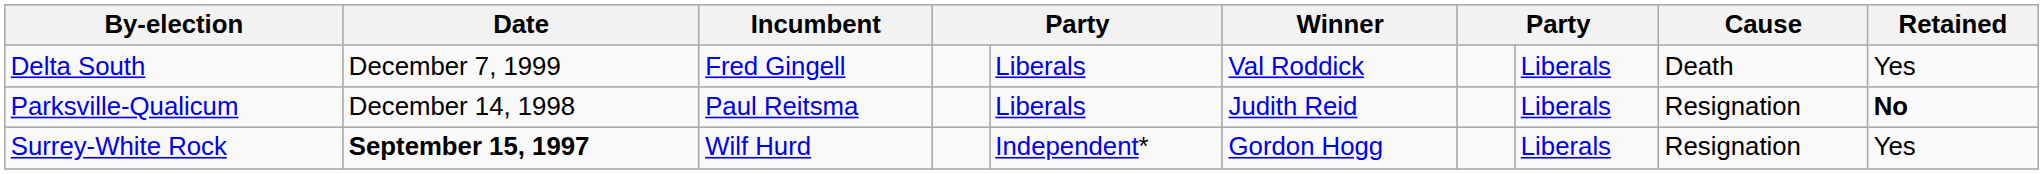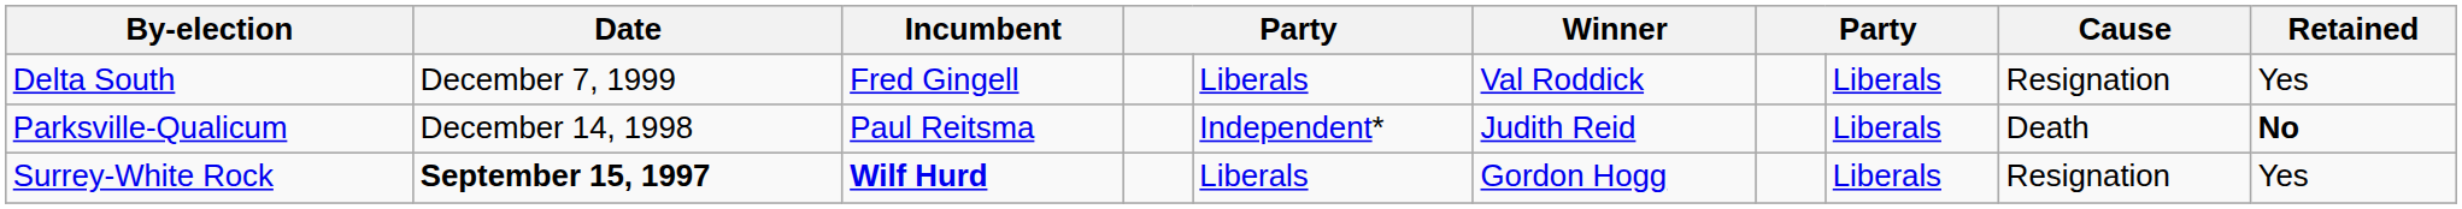 <table class=wikitable style="width:100%">
 <tr>
 <th>By-election</th>
 <th>Date</th>
 <th>Incumbent</th>
 <th colspan=2>Party</th>
 <th>Winner</th>
 <th colspan=2>Party</th>
 <th>Cause</th>
 <th>Retained</th>
 </tr>
 <tr>
 <td><a href='#'>Delta South</a></td>
 <td>December 7, 1999</td>
 <td><a href='#'>Fred Gingell</a></td>
 <td>    </td>
 <td><a href='#'>Liberals</a></td>
 <td><a href='#'>Val Roddick</a></td>
 <td>    </td>
 <td><a href='#'>Liberals</a></td>
-<td>Death</td>
+<td>Resignation</td>
 <td>Yes</td>
 </tr>
 <tr>
 <td><a href='#'>Parksville-Qualicum</a></td>
 <td>December 14, 1998</td>
 <td><a href='#'>Paul Reitsma</a></td>
 <td>    </td>
-<td><a href='#'>Liberals</a></td>
+<td><a href='#'>Independent</a>*</td>
 <td><a href='#'>Judith Reid</a></td>
 <td>    </td>
 <td><a href='#'>Liberals</a></td>
-<td>Resignation</td>
+<td>Death</td>
 <td><strong>No</strong></td>
 </tr>
 <tr>
 <td><a href='#'>Surrey-White Rock</a></td>
 <td><strong>September 15, 1997</strong></td>
-<td><a href='#'>Wilf Hurd</a></td>
+<td><strong><a href='#'>Wilf Hurd</a></strong></td>
 <td>    </td>
-<td><a href='#'>Independent</a>*</td>
+<td><a href='#'>Liberals</a></td>
 <td><a href='#'>Gordon Hogg</a></td>
 <td>    </td>
 <td><a href='#'>Liberals</a></td>
 <td>Resignation</td>
 <td>Yes</td>
 </tr>
 </table>
